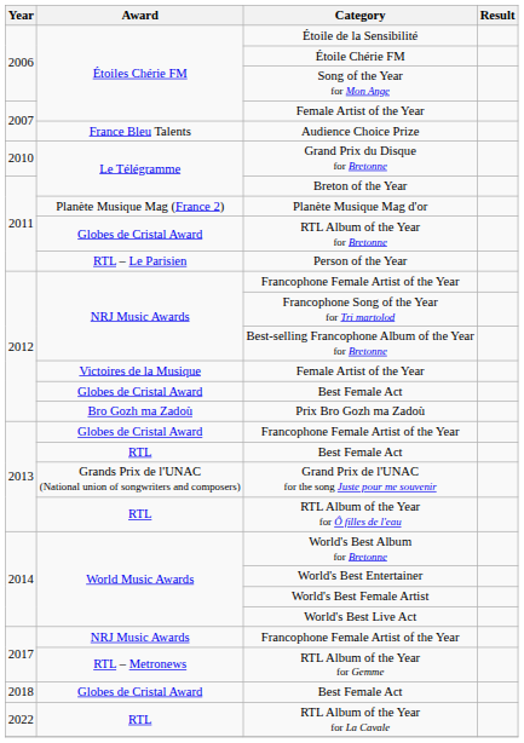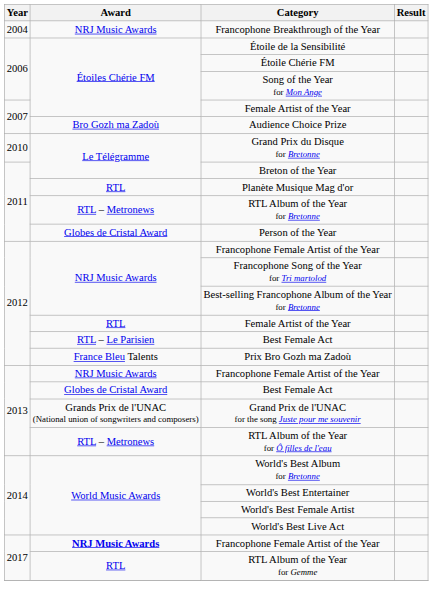 <table class="wikitable">
 <tr>
 <th>Year</th>
 <th>Award</th>
 <th>Category</th>
 <th>Result</th>
+</tr>
+<tr>
+<td align="center" rowspan="1">2004</td>
+<td rowspan="1" align="center"><a href='#'>NRJ Music Awards</a></td>
+<td rowspan="1" align="center">Francophone Breakthrough of the Year</td>
+<td></td>
 </tr>
 <tr>
 <td align="center" rowspan="3">2006</td>
 <td rowspan="4" align="center"><a href='#'>Étoiles Chérie FM</a></td>
 <td rowspan="1" align="center">Étoile de la Sensibilité</td>
 <td></td>
 </tr>
 <tr>
 <td rowspan="1" align="center">Étoile Chérie FM</td>
 <td></td>
 </tr>
 <tr>
 <td rowspan="1" align="center">Song of the Year<br><small>for <em><a href='#'>Mon Ange</a></em></small></td>
 <td></td>
 </tr>
 <tr>
 <td align="center" rowspan="2">2007</td>
 <td rowspan="1" align="center">Female Artist of the Year</td>
 <td></td>
 </tr>
 <tr>
-<td rowspan="1" align="center"><a href='#'>France Bleu</a> Talents</td>
+<td rowspan="1" align="center"><a href='#'>Bro Gozh ma Zadoù</a></td>
 <td rowspan="1" align="center">Audience Choice Prize</td>
 <td></td>
 </tr>
 <tr>
 <td align="center" rowspan="1">2010</td>
 <td rowspan="2" align="center"><a href='#'>Le Télégramme</a></td>
 <td rowspan="1" align="center">Grand Prix du Disque<br><small>for <em><a href='#'>Bretonne</a></em></small></td>
 <td></td>
 </tr>
 <tr>
 <td align="center" rowspan="4">2011</td>
 <td rowspan="1" align="center">Breton of the Year</td>
 <td></td>
 </tr>
 <tr>
-<td rowspan="1" align="center">Planète Musique Mag (<a href='#'>France 2</a>)</td>
+<td rowspan="1" align="center"><a href='#'>RTL</a></td>
 <td rowspan="1" align="center">Planète Musique Mag d'or</td>
 <td></td>
 </tr>
 <tr>
-<td rowspan="1" align="center"><a href='#'>Globes de Cristal Award</a></td>
+<td rowspan="1" align="center"><a href='#'>RTL</a> – <a href='#'>Metronews</a></td>
 <td rowspan="1" align="center">RTL Album of the Year<br><small>for <em><a href='#'>Bretonne</a></em></small></td>
 <td></td>
 </tr>
 <tr>
-<td rowspan="1" align="center"><a href='#'>RTL</a> – <a href='#'>Le Parisien</a></td>
+<td rowspan="1" align="center"><a href='#'>Globes de Cristal Award</a></td>
 <td rowspan="1" align="center">Person of the Year</td>
 <td></td>
 </tr>
 <tr>
 <td align="center" rowspan="6">2012</td>
 <td rowspan="3" align="center"><a href='#'>NRJ Music Awards</a></td>
 <td rowspan="1" align="center">Francophone Female Artist of the Year</td>
 <td></td>
 </tr>
 <tr>
 <td rowspan="1" align="center">Francophone Song of the Year<br><small>for <em><a href='#'>Tri martolod</a></em></small></td>
 <td></td>
 </tr>
 <tr>
 <td rowspan="1" align="center">Best-selling Francophone Album of the Year<br><small>for <em><a href='#'>Bretonne</a></em></small></td>
 <td></td>
 </tr>
 <tr>
-<td rowspan="1" align="center"><a href='#'>Victoires de la Musique</a></td>
+<td rowspan="1" align="center"><a href='#'>RTL</a></td>
 <td rowspan="1" align="center">Female Artist of the Year</td>
 <td></td>
 </tr>
 <tr>
-<td rowspan="1" align="center"><a href='#'>Globes de Cristal Award</a></td>
+<td rowspan="1" align="center"><a href='#'>RTL</a> – <a href='#'>Le Parisien</a></td>
 <td rowspan="1" align="center">Best Female Act</td>
 <td></td>
 </tr>
 <tr>
-<td rowspan="1" align="center"><a href='#'>Bro Gozh ma Zadoù</a></td>
+<td rowspan="1" align="center"><a href='#'>France Bleu</a> Talents</td>
 <td rowspan="1" align="center">Prix Bro Gozh ma Zadoù</td>
 <td></td>
 </tr>
 <tr>
 <td align="center" rowspan="4">2013</td>
-<td rowspan="1" align="center"><a href='#'>Globes de Cristal Award</a></td>
+<td rowspan="1" align="center"><a href='#'>NRJ Music Awards</a></td>
 <td rowspan="1" align="center">Francophone Female Artist of the Year</td>
 <td></td>
 </tr>
 <tr>
-<td rowspan="1" align="center"><a href='#'>RTL</a></td>
+<td rowspan="1" align="center"><a href='#'>Globes de Cristal Award</a></td>
 <td rowspan="1" align="center">Best Female Act</td>
 <td></td>
 </tr>
 <tr>
 <td rowspan="1" align="center">Grands Prix de l'UNAC<br><small>(National union of songwriters and composers)</small></td>
 <td rowspan="1" align="center">Grand Prix de l'UNAC<br><small>for the song <em><a href='#'>Juste pour me souvenir</a></em></small></td>
 <td></td>
 </tr>
 <tr>
-<td rowspan="1" align="center"><a href='#'>RTL</a></td>
+<td rowspan="1" align="center"><a href='#'>RTL</a> – <a href='#'>Metronews</a></td>
 <td rowspan="1" align="center">RTL Album of the Year<br><small>for <em><a href='#'>Ô filles de l'eau</a></em></small></td>
 <td></td>
 </tr>
 <tr>
 <td align="center" rowspan="4">2014</td>
 <td rowspan="4" align="center"><a href='#'>World Music Awards</a></td>
 <td rowspan="1" align="center">World's Best Album<br><small>for <em><a href='#'>Bretonne</a></em></small></td>
 <td></td>
 </tr>
 <tr>
 <td rowspan="1" align="center">World's Best Entertainer</td>
 <td></td>
 </tr>
 <tr>
 <td rowspan="1" align="center">World's Best Female Artist</td>
 <td></td>
 </tr>
 <tr>
 <td rowspan="1" align="center">World's Best Live Act</td>
 <td></td>
 </tr>
 <tr>
 <td align="center" rowspan="2">2017</td>
-<td rowspan="1" align="center"><a href='#'>NRJ Music Awards</a></td>
+<td rowspan="1" align="center"><strong><a href='#'>NRJ Music Awards</a></strong></td>
 <td rowspan="1" align="center">Francophone Female Artist of the Year</td>
 <td></td>
 </tr>
 <tr>
-<td rowspan="1" align="center"><a href='#'>RTL</a> – <a href='#'>Metronews</a></td>
+<td rowspan="1" align="center"><a href='#'>RTL</a></td>
 <td rowspan="1" align="center">RTL Album of the Year<br><small>for <em>Gemme</em></small></td>
-<td></td>
-</tr>
-<tr>
-<td align="center" rowspan="1">2018</td>
-<td rowspan="1" align="center"><a href='#'>Globes de Cristal Award</a></td>
-<td rowspan="1" align="center">Best Female Act</td>
-<td></td>
-</tr>
-<tr>
-<td align="center" rowspan="1">2022</td>
-<td rowspan="1" align="center"><a href='#'>RTL</a></td>
-<td rowspan="1" align="center">RTL Album of the Year<br><small>for <em>La Cavale</em></small></td>
 <td></td>
 </tr>
 <tr>
 </tr>
 </table>
